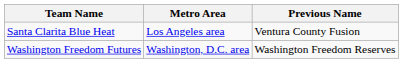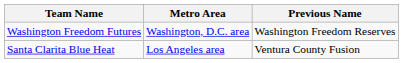 <table class="wikitable">
 <tr>
 <th>Team Name</th>
 <th>Metro Area</th>
 <th>Previous Name</th>
 </tr>
 <tr>
+<td> <a href='#'>Washington Freedom Futures</a></td>
+<td><a href='#'>Washington, D.C. area</a></td>
+<td>Washington Freedom Reserves</td>
+</tr>
+<tr>
 <td> <a href='#'>Santa Clarita Blue Heat</a></td>
 <td><a href='#'>Los Angeles area</a></td>
 <td>Ventura County Fusion</td>
 </tr>
-<tr>
-<td> <a href='#'>Washington Freedom Futures</a></td>
-<td><a href='#'>Washington, D.C. area</a></td>
-<td>Washington Freedom Reserves</td>
-</tr>
 </table>
